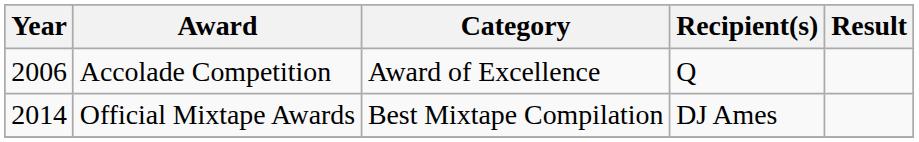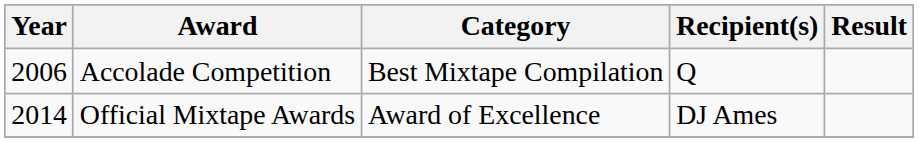 <table class="wikitable sortable">
 <tr>
 <th>Year</th>
 <th>Award</th>
 <th>Category</th>
 <th>Recipient(s)</th>
 <th>Result</th>
 </tr>
 <tr>
 <td rowspan="1">2006</td>
 <td>Accolade Competition</td>
-<td>Award of Excellence</td>
+<td>Best Mixtape Compilation</td>
 <td>Q</td>
 <td></td>
 </tr>
 <tr>
 <td rowspan="1">2014</td>
 <td>Official Mixtape Awards</td>
-<td>Best Mixtape Compilation</td>
+<td>Award of Excellence</td>
 <td>DJ Ames</td>
 <td></td>
 </tr>
 <tr>
 </tr>
 </table>
